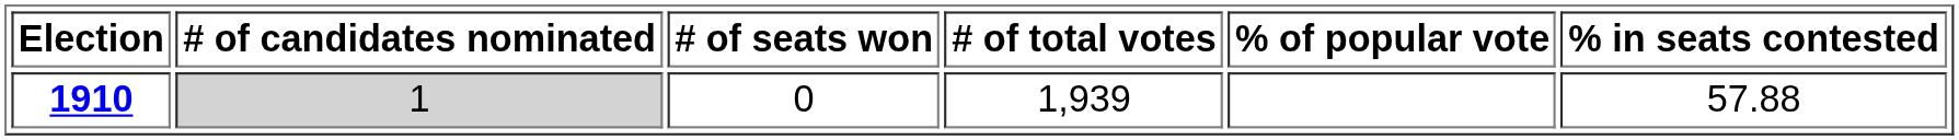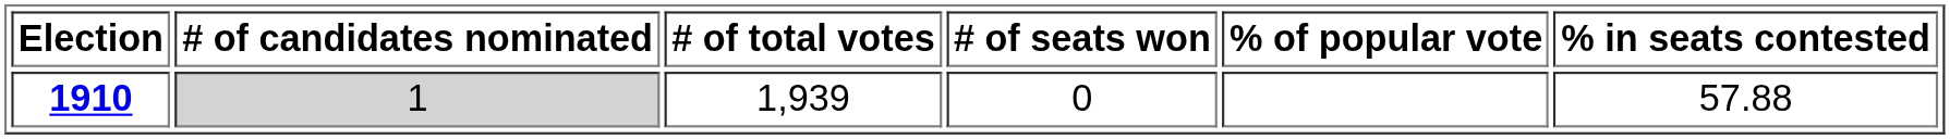 <table border="1" cellpadding="2">
 <tr>
 <th>Election</th>
 <th># of candidates nominated</th>
+<th># of total votes</th>
 <th># of seats won</th>
-<th># of total votes</th>
 <th>% of popular vote</th>
 <th>% in seats contested</th>
 </tr>
 <tr align="center">
 <th><a href='#'>1910</a></th>
 <td style="background: lightgrey;">1</td>
+<td>1,939</td>
 <td>0</td>
-<td>1,939</td>
 <td></td>
 <td>57.88</td>
 </tr>
 </table>
